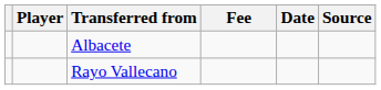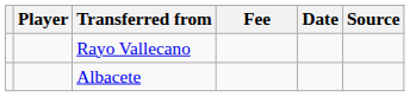 <table class="wikitable plainrowheaders sortable">
 <tr>
 <th></th>
 <th scope="col">Player</th>
 <th>Transferred from</th>
 <th style="width: 65px;">Fee</th>
 <th scope="col">Date</th>
 <th scope="col">Source</th>
 </tr>
 <tr>
 <td align="center"></td>
 <td></td>
-<td> <a href='#'>Albacete</a></td>
+<td> <a href='#'>Rayo Vallecano</a></td>
 <td></td>
 <td></td>
 <td></td>
 </tr>
 <tr>
 <td align="center"></td>
 <td></td>
-<td> <a href='#'>Rayo Vallecano</a></td>
+<td> <a href='#'>Albacete</a></td>
 <td></td>
 <td></td>
 <td></td>
 </tr>
 </table>
